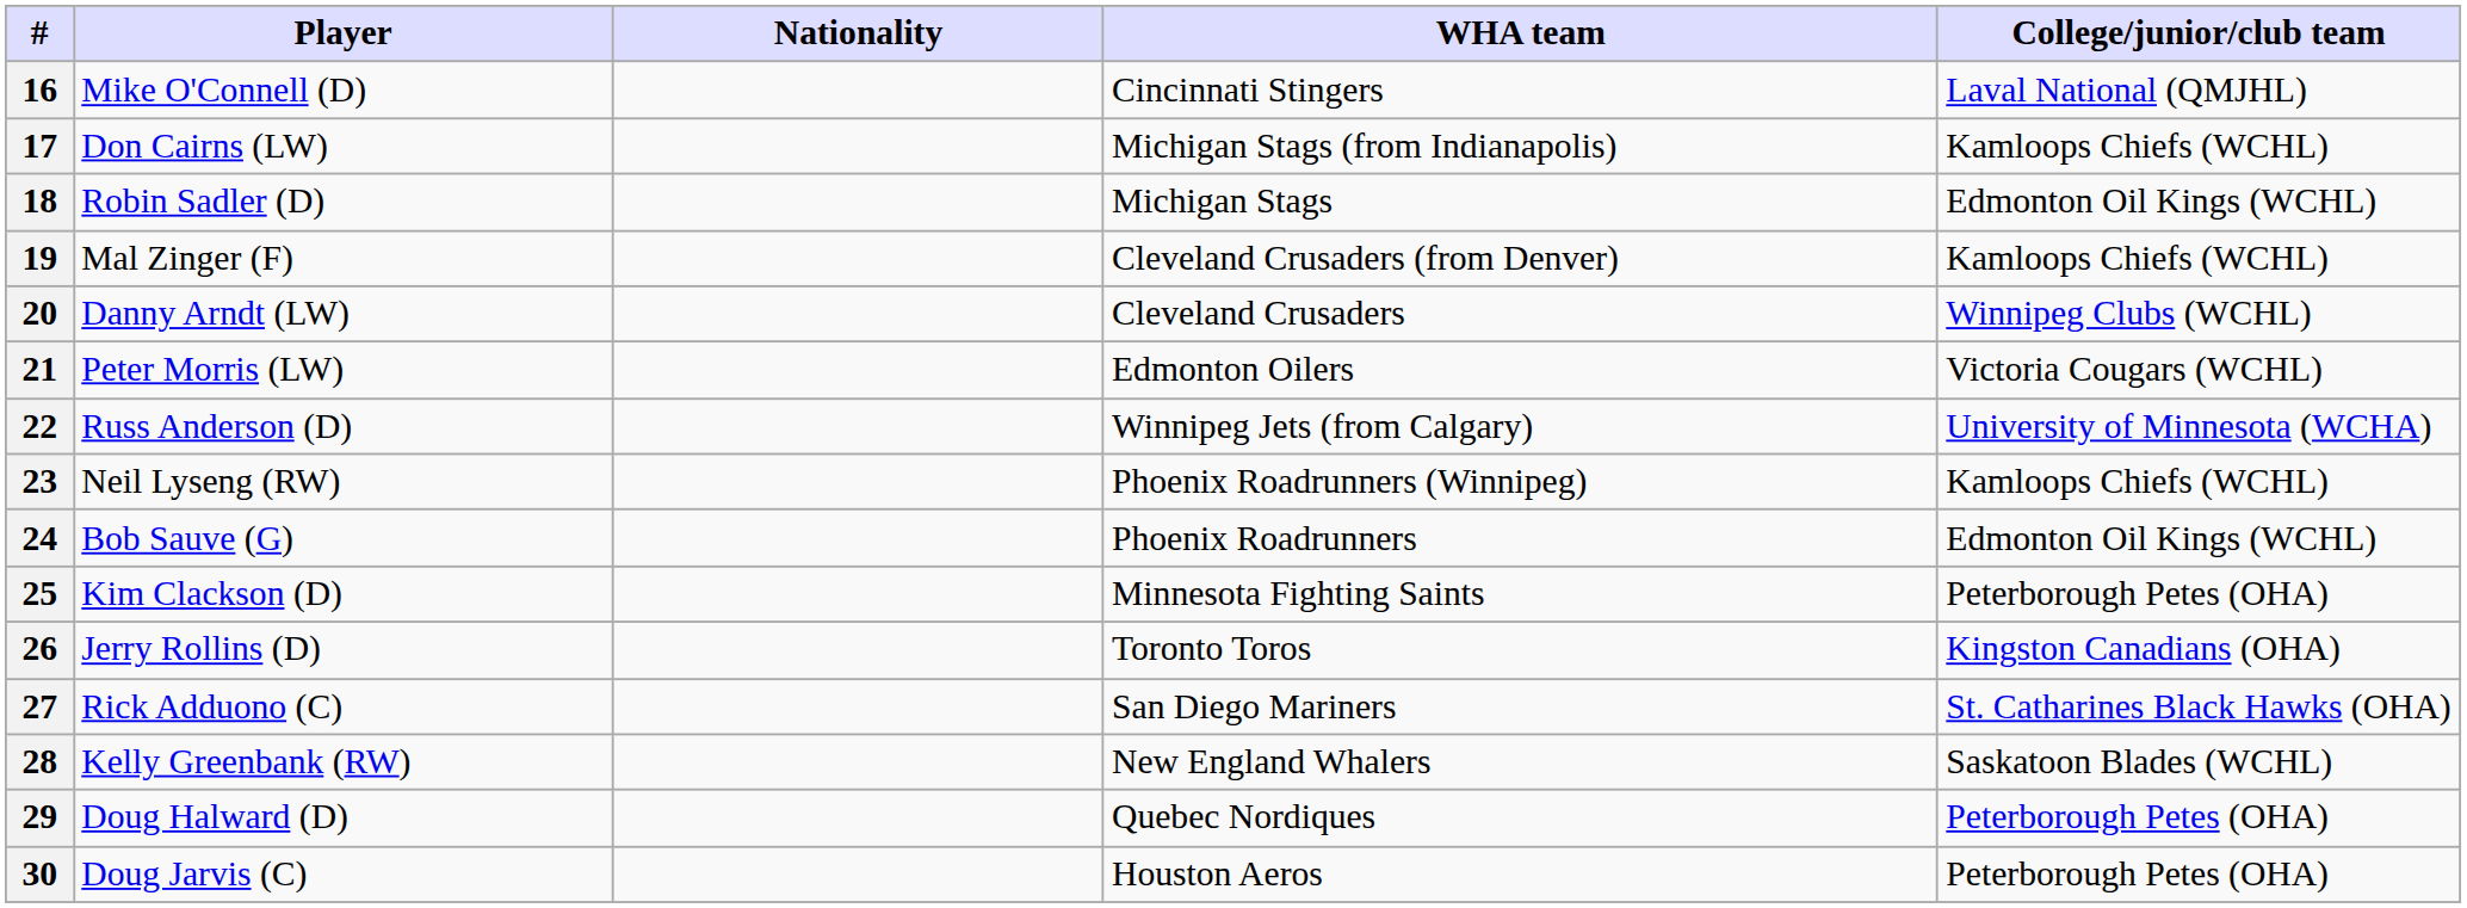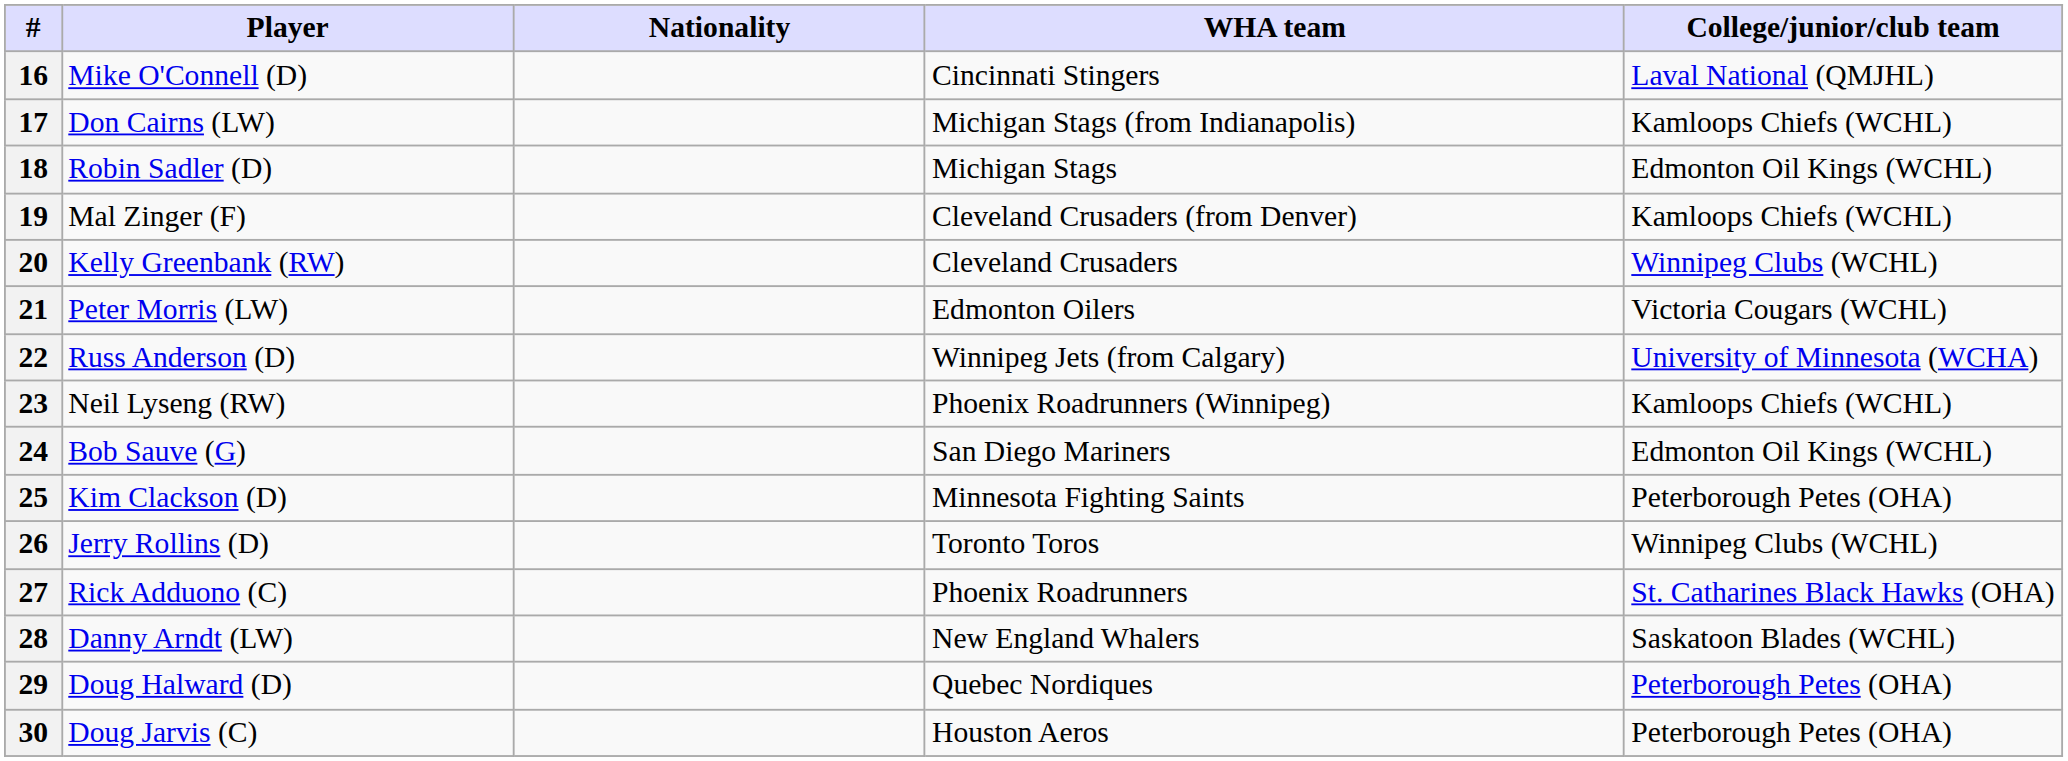 <table class="wikitable">
 <tr>
 <th style="background:#ddf; width:2.75%;">#</th>
 <th style="background:#ddf; width:22.0%;">Player</th>
 <th style="background:#ddf; width:20.0%;">Nationality</th>
 <th style="background:#ddf; width:34.0%;">WHA team</th>
 <th style="background:#ddf; width:100.0%;">College/junior/club team</th>
 </tr>
 <tr>
 <th>16</th>
 <td><a href='#'>Mike O'Connell</a> (D)</td>
 <td></td>
 <td>Cincinnati Stingers</td>
 <td><a href='#'>Laval National</a> (QMJHL)</td>
 </tr>
 <tr>
 <th>17</th>
 <td><a href='#'>Don Cairns</a> (LW)</td>
 <td></td>
 <td>Michigan Stags (from Indianapolis)</td>
 <td>Kamloops Chiefs (WCHL)</td>
 </tr>
 <tr>
 <th>18</th>
 <td><a href='#'>Robin Sadler</a> (D)</td>
 <td></td>
 <td>Michigan Stags</td>
 <td>Edmonton Oil Kings (WCHL)</td>
 </tr>
 <tr>
 <th>19</th>
 <td>Mal Zinger (F)</td>
 <td></td>
 <td>Cleveland Crusaders (from Denver)</td>
 <td>Kamloops Chiefs (WCHL)</td>
 </tr>
 <tr>
 <th>20</th>
-<td><a href='#'>Danny Arndt</a> (LW)</td>
+<td><a href='#'>Kelly Greenbank</a> (<a href='#'>RW</a>)</td>
 <td></td>
 <td>Cleveland Crusaders</td>
 <td><a href='#'>Winnipeg Clubs</a> (WCHL)</td>
 </tr>
 <tr>
 <th>21</th>
 <td><a href='#'>Peter Morris</a> (LW)</td>
 <td></td>
 <td>Edmonton Oilers</td>
 <td>Victoria Cougars (WCHL)</td>
 </tr>
 <tr>
 <th>22</th>
 <td><a href='#'>Russ Anderson</a> (D)</td>
 <td></td>
 <td>Winnipeg Jets (from Calgary)</td>
 <td><a href='#'>University of Minnesota</a> (<a href='#'>WCHA</a>)</td>
 </tr>
 <tr>
 <th>23</th>
 <td>Neil Lyseng (RW)</td>
 <td></td>
 <td>Phoenix Roadrunners (Winnipeg)</td>
 <td>Kamloops Chiefs (WCHL)</td>
 </tr>
 <tr>
 <th>24</th>
 <td><a href='#'>Bob Sauve</a> (<a href='#'>G</a>)</td>
 <td></td>
-<td>Phoenix Roadrunners</td>
+<td>San Diego Mariners</td>
 <td>Edmonton Oil Kings (WCHL)</td>
 </tr>
 <tr>
 <th>25</th>
 <td><a href='#'>Kim Clackson</a> (D)</td>
 <td></td>
 <td>Minnesota Fighting Saints</td>
 <td>Peterborough Petes (OHA)</td>
 </tr>
 <tr>
 <th>26</th>
 <td><a href='#'>Jerry Rollins</a> (D)</td>
 <td></td>
 <td>Toronto Toros</td>
-<td><a href='#'>Kingston Canadians</a> (OHA)</td>
+<td>Winnipeg Clubs (WCHL)</td>
 </tr>
 <tr>
 <th>27</th>
 <td><a href='#'>Rick Adduono</a> (C)</td>
 <td></td>
-<td>San Diego Mariners</td>
+<td>Phoenix Roadrunners</td>
 <td><a href='#'>St. Catharines Black Hawks</a> (OHA)</td>
 </tr>
 <tr>
 <th>28</th>
-<td><a href='#'>Kelly Greenbank</a> (<a href='#'>RW</a>)</td>
+<td><a href='#'>Danny Arndt</a> (LW)</td>
 <td></td>
 <td>New England Whalers</td>
 <td>Saskatoon Blades (WCHL)</td>
 </tr>
 <tr>
 <th>29</th>
 <td><a href='#'>Doug Halward</a> (D)</td>
 <td></td>
 <td>Quebec Nordiques</td>
 <td><a href='#'>Peterborough Petes</a> (OHA)</td>
 </tr>
 <tr>
 <th>30</th>
 <td><a href='#'>Doug Jarvis</a> (C)</td>
 <td></td>
 <td>Houston Aeros</td>
 <td>Peterborough Petes (OHA)</td>
 </tr>
 </table>
